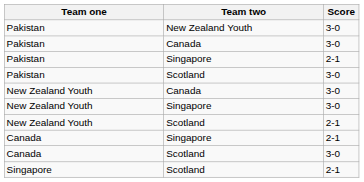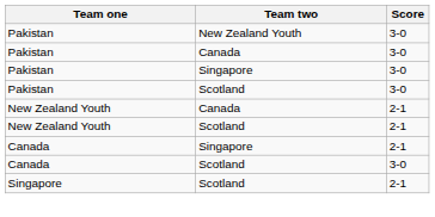 <table class="wikitable">
 <tr>
 <th width=250>Team one</th>
 <th width=250>Team two</th>
 <th width=50>Score</th>
 </tr>
 <tr>
 <td> Pakistan</td>
 <td> New Zealand Youth</td>
 <td>3-0</td>
 </tr>
 <tr>
 <td> Pakistan</td>
 <td> Canada</td>
 <td>3-0</td>
 </tr>
 <tr>
 <td> Pakistan</td>
 <td> Singapore</td>
-<td>2-1</td>
+<td>3-0</td>
 </tr>
 <tr>
 <td> Pakistan</td>
 <td> Scotland</td>
 <td>3-0</td>
 </tr>
 <tr>
 <td> New Zealand Youth</td>
 <td> Canada</td>
-<td>3-0</td>
-</tr>
-<tr>
-<td> New Zealand Youth</td>
-<td> Singapore</td>
-<td>3-0</td>
+<td>2-1</td>
 </tr>
 <tr>
 <td> New Zealand Youth</td>
 <td> Scotland</td>
 <td>2-1</td>
 </tr>
 <tr>
 <td> Canada</td>
 <td> Singapore</td>
 <td>2-1</td>
 </tr>
 <tr>
 <td> Canada</td>
 <td> Scotland</td>
 <td>3-0</td>
 </tr>
 <tr>
 <td> Singapore</td>
 <td> Scotland</td>
 <td>2-1</td>
 </tr>
 </table>
